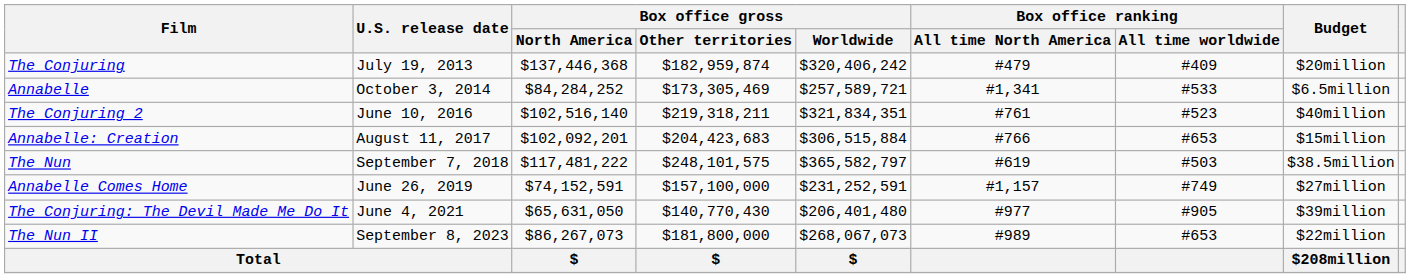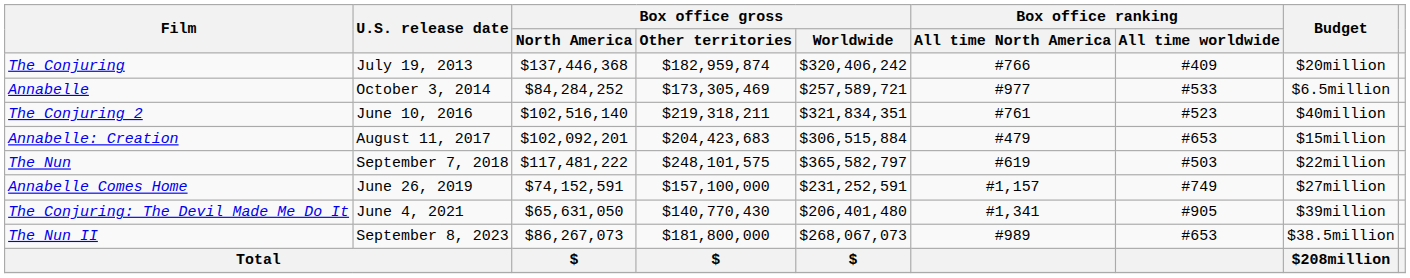 <table class="wikitable plainrowheaders" style="text-align: center;">
 <tr>
 <th rowspan="2">Film</th>
 <th rowspan="2">U.S. release date</th>
 <th colspan="3">Box office gross</th>
 <th colspan="2">Box office ranking</th>
 <th rowspan="2">Budget</th>
 <th rowspan="2"></th>
 </tr>
 <tr>
 <th>North America</th>
 <th>Other territories</th>
 <th>Worldwide</th>
 <th>All time North America</th>
 <th>All time worldwide</th>
 </tr>
 <tr>
 <td style="text-align:left"><em><a href='#'>The Conjuring</a></em></td>
 <td style="text-align:left">July 19, 2013</td>
 <td>$137,446,368</td>
 <td>$182,959,874</td>
 <td>$320,406,242</td>
-<td>#479</td>
+<td>#766</td>
 <td>#409</td>
 <td>$20million</td>
 <td></td>
 </tr>
 <tr>
 <td style="text-align:left"><em><a href='#'>Annabelle</a></em></td>
 <td style="text-align:left">October 3, 2014</td>
 <td>$84,284,252</td>
 <td>$173,305,469</td>
 <td>$257,589,721</td>
-<td>#1,341</td>
+<td>#977</td>
 <td>#533</td>
 <td>$6.5million</td>
 <td></td>
 </tr>
 <tr>
 <td style="text-align:left"><em><a href='#'>The Conjuring 2</a></em></td>
 <td style="text-align:left">June 10, 2016</td>
 <td>$102,516,140</td>
 <td>$219,318,211</td>
 <td>$321,834,351</td>
 <td>#761</td>
 <td>#523</td>
 <td>$40million</td>
 <td></td>
 </tr>
 <tr>
 <td style="text-align:left"><em><a href='#'>Annabelle: Creation</a></em></td>
 <td style="text-align:left">August 11, 2017</td>
 <td>$102,092,201</td>
 <td>$204,423,683</td>
 <td>$306,515,884</td>
-<td>#766</td>
+<td>#479</td>
 <td>#653</td>
 <td>$15million</td>
 <td></td>
 </tr>
 <tr>
 <td style="text-align:left"><em><a href='#'>The Nun</a></em></td>
 <td style="text-align:left">September 7, 2018</td>
 <td>$117,481,222</td>
 <td>$248,101,575</td>
 <td>$365,582,797</td>
 <td>#619</td>
 <td>#503</td>
-<td>$38.5million</td>
+<td>$22million</td>
 <td></td>
 </tr>
 <tr>
 <td style="text-align:left"><em><a href='#'>Annabelle Comes Home</a></em></td>
 <td style="text-align:left">June 26, 2019</td>
 <td>$74,152,591</td>
 <td>$157,100,000</td>
 <td>$231,252,591</td>
 <td>#1,157</td>
 <td>#749</td>
 <td>$27million</td>
 <td></td>
 </tr>
 <tr>
 <td style="text-align:left"><em><a href='#'>The Conjuring: The Devil Made Me Do It</a></em></td>
 <td style="text-align:left">June 4, 2021</td>
 <td>$65,631,050</td>
 <td>$140,770,430</td>
 <td>$206,401,480</td>
-<td>#977</td>
+<td>#1,341</td>
 <td>#905</td>
 <td>$39million</td>
 <td></td>
 </tr>
 <tr>
 <td style="text-align:left"><em><a href='#'>The Nun II</a></em></td>
 <td style="text-align:left">September 8, 2023</td>
 <td>$86,267,073</td>
 <td>$181,800,000</td>
 <td>$268,067,073</td>
 <td>#989</td>
 <td>#653</td>
-<td>$22million</td>
+<td>$38.5million</td>
 <td></td>
 </tr>
 <tr>
 <th colspan="2">Total</th>
 <th>$</th>
 <th>$</th>
 <th>$</th>
 <th></th>
 <th></th>
 <th>$208million</th>
 <th></th>
 </tr>
 <tr>
 </tr>
 </table>
